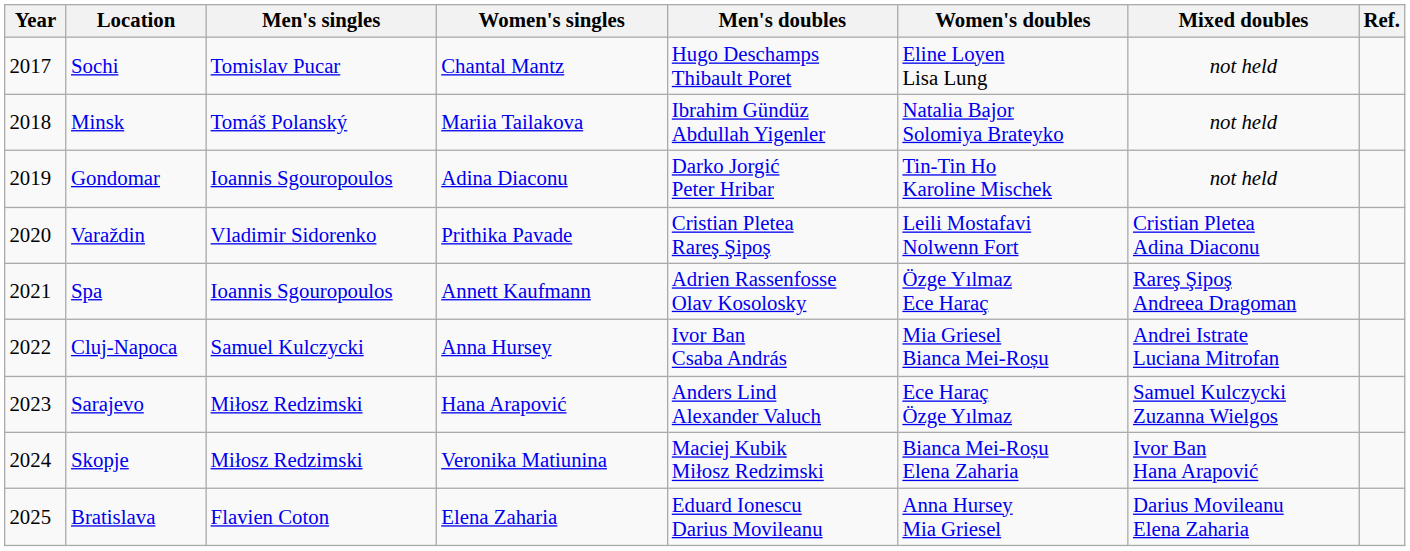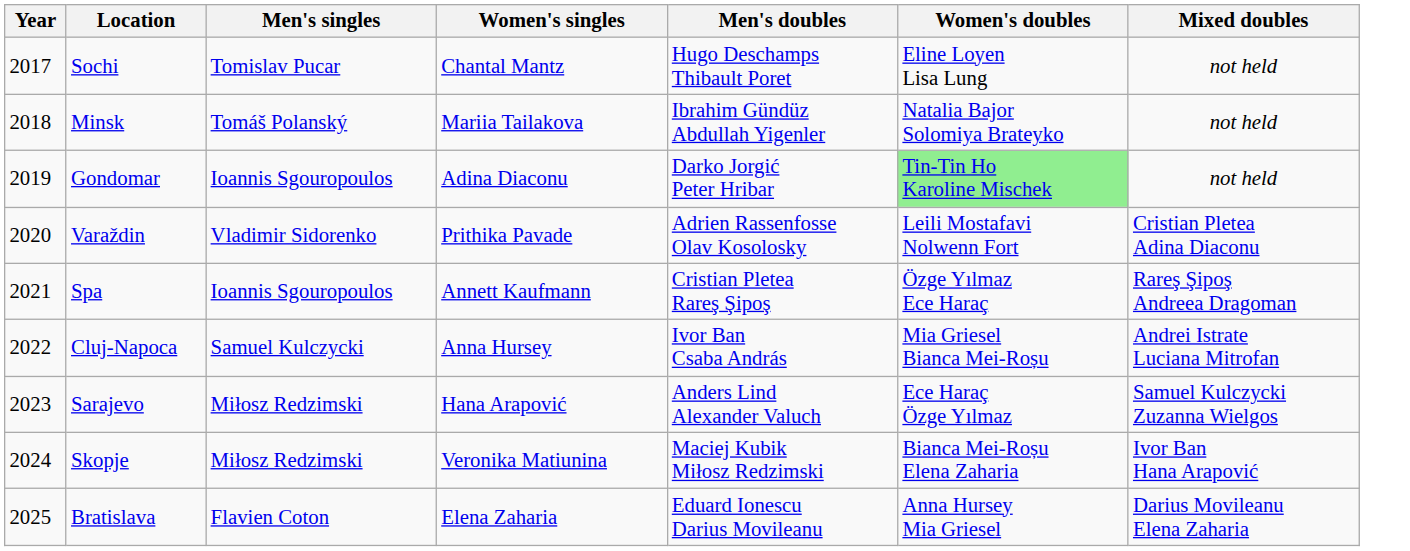 <table class="wikitable">
 <tr>
 <th width="40">Year</th>
 <th width="100">Location</th>
 <th width="170">Men's singles</th>
 <th width="170">Women's singles</th>
 <th width="170">Men's doubles</th>
 <th width="170">Women's doubles</th>
 <th width="170">Mixed doubles</th>
-<th width="15">Ref.</th>
 </tr>
 <tr>
 <td>2017</td>
 <td> <a href='#'>Sochi</a></td>
 <td> <a href='#'>Tomislav Pucar</a></td>
 <td> <a href='#'>Chantal Mantz</a></td>
 <td> <a href='#'>Hugo Deschamps</a><br> <a href='#'>Thibault Poret</a></td>
 <td> <a href='#'>Eline Loyen</a><br> Lisa Lung</td>
 <td align=center><em>not held</em></td>
-<td></td>
 </tr>
 <tr>
 <td>2018</td>
 <td> <a href='#'>Minsk</a></td>
 <td> <a href='#'>Tomáš Polanský</a></td>
 <td> <a href='#'>Mariia Tailakova</a></td>
 <td> <a href='#'>Ibrahim Gündüz</a><br> <a href='#'>Abdullah Yigenler</a></td>
 <td> <a href='#'>Natalia Bajor</a><br> <a href='#'>Solomiya Brateyko</a></td>
 <td align=center><em>not held</em></td>
-<td></td>
 </tr>
 <tr>
 <td>2019</td>
 <td> <a href='#'>Gondomar</a></td>
 <td> <a href='#'>Ioannis Sgouropoulos</a></td>
 <td> <a href='#'>Adina Diaconu</a></td>
 <td> <a href='#'>Darko Jorgić</a><br> <a href='#'>Peter Hribar</a></td>
-<td> <a href='#'>Tin-Tin Ho</a><br> <a href='#'>Karoline Mischek</a></td>
+<td style="background: lightgreen;"> <a href='#'>Tin-Tin Ho</a><br> <a href='#'>Karoline Mischek</a></td>
 <td align=center><em>not held</em></td>
-<td></td>
 </tr>
 <tr>
 <td>2020</td>
 <td> <a href='#'>Varaždin</a></td>
 <td> <a href='#'>Vladimir Sidorenko</a></td>
 <td> <a href='#'>Prithika Pavade</a></td>
-<td> <a href='#'>Cristian Pletea</a><br> <a href='#'>Rareş Şipoş</a></td>
+<td> <a href='#'>Adrien Rassenfosse</a><br> <a href='#'>Olav Kosolosky</a></td>
 <td> <a href='#'>Leili Mostafavi</a><br> <a href='#'>Nolwenn Fort</a></td>
 <td> <a href='#'>Cristian Pletea</a><br> <a href='#'>Adina Diaconu</a></td>
-<td></td>
 </tr>
 <tr>
 <td>2021</td>
 <td> <a href='#'>Spa</a></td>
 <td> <a href='#'>Ioannis Sgouropoulos</a></td>
 <td> <a href='#'>Annett Kaufmann</a></td>
-<td> <a href='#'>Adrien Rassenfosse</a><br> <a href='#'>Olav Kosolosky</a></td>
+<td> <a href='#'>Cristian Pletea</a><br> <a href='#'>Rareş Şipoş</a></td>
 <td> <a href='#'>Özge Yılmaz</a><br> <a href='#'>Ece Haraç</a></td>
 <td> <a href='#'>Rareş Şipoş</a><br> <a href='#'>Andreea Dragoman</a></td>
-<td></td>
 </tr>
 <tr>
 <td>2022</td>
 <td> <a href='#'>Cluj-Napoca</a></td>
 <td> <a href='#'>Samuel Kulczycki</a></td>
 <td> <a href='#'>Anna Hursey</a></td>
 <td> <a href='#'>Ivor Ban</a><br> <a href='#'>Csaba András</a></td>
 <td> <a href='#'>Mia Griesel</a><br> <a href='#'>Bianca Mei-Roșu</a></td>
 <td> <a href='#'>Andrei Istrate</a><br> <a href='#'>Luciana Mitrofan</a></td>
-<td></td>
 </tr>
 <tr>
 <td>2023</td>
 <td> <a href='#'>Sarajevo</a></td>
 <td> <a href='#'>Miłosz Redzimski</a></td>
 <td> <a href='#'>Hana Arapović</a></td>
 <td> <a href='#'>Anders Lind</a><br> <a href='#'>Alexander Valuch</a></td>
 <td> <a href='#'>Ece Haraç</a><br> <a href='#'>Özge Yılmaz</a></td>
 <td> <a href='#'>Samuel Kulczycki</a><br> <a href='#'>Zuzanna Wielgos</a></td>
-<td></td>
 </tr>
 <tr>
 <td>2024</td>
 <td> <a href='#'>Skopje</a></td>
 <td> <a href='#'>Miłosz Redzimski</a></td>
 <td> <a href='#'>Veronika Matiunina</a></td>
 <td> <a href='#'>Maciej Kubik</a><br> <a href='#'>Miłosz Redzimski</a></td>
 <td> <a href='#'>Bianca Mei-Roșu</a><br> <a href='#'>Elena Zaharia</a></td>
 <td> <a href='#'>Ivor Ban</a><br> <a href='#'>Hana Arapović</a></td>
-<td></td>
 </tr>
 <tr>
 <td>2025</td>
 <td> <a href='#'>Bratislava</a></td>
 <td> <a href='#'>Flavien Coton</a></td>
 <td> <a href='#'>Elena Zaharia</a></td>
 <td> <a href='#'>Eduard Ionescu</a><br> <a href='#'>Darius Movileanu</a></td>
 <td> <a href='#'>Anna Hursey</a><br> <a href='#'>Mia Griesel</a></td>
 <td> <a href='#'>Darius Movileanu</a><br> <a href='#'>Elena Zaharia</a></td>
-<td></td>
 </tr>
 </table>
